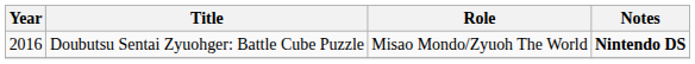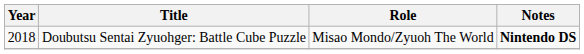 <table class="wikitable sortable">
 <tr>
 <th>Year</th>
 <th>Title</th>
 <th>Role</th>
 <th class="unsortable">Notes</th>
 </tr>
 <tr>
-<td>2016</td>
+<td>2018</td>
 <td>Doubutsu Sentai Zyuohger: Battle Cube Puzzle</td>
 <td>Misao Mondo/Zyuoh The World</td>
 <td><strong>Nintendo DS</strong></td>
 </tr>
 <tr>
 </tr>
 </table>
